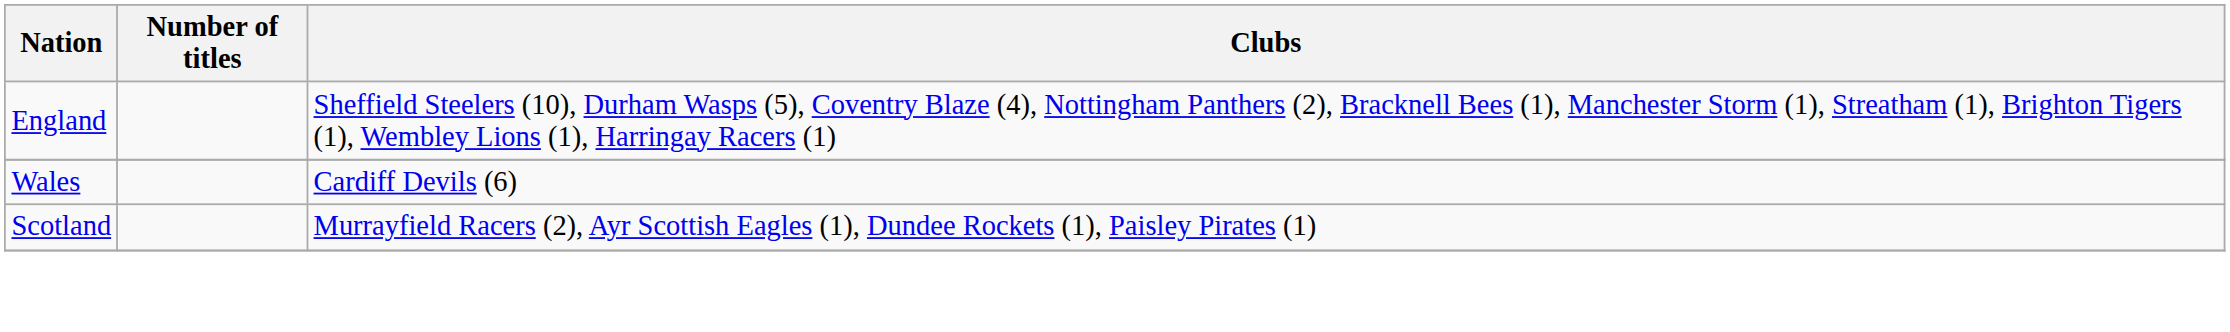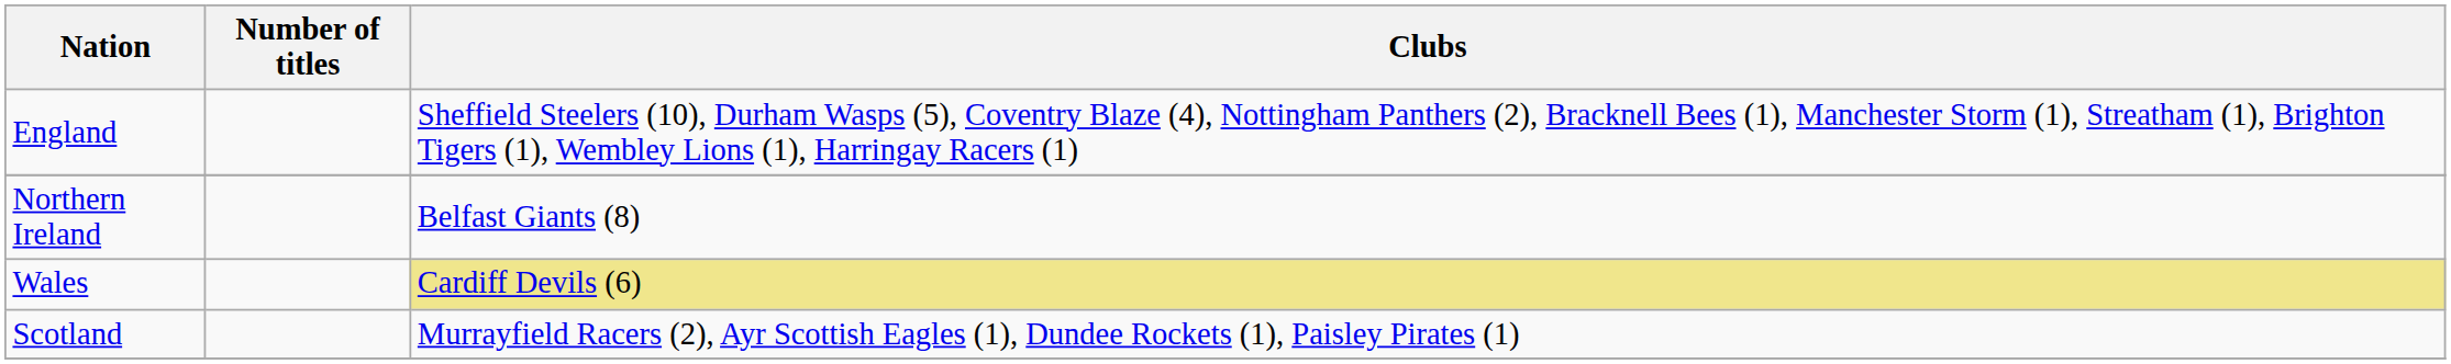 <table class="wikitable">
 <tr>
 <th>Nation</th>
 <th>Number of titles</th>
 <th>Clubs</th>
 </tr>
 <tr>
 <td> <a href='#'>England</a></td>
 <td></td>
 <td><a href='#'>Sheffield Steelers</a> (10), <a href='#'>Durham Wasps</a> (5), <a href='#'>Coventry Blaze</a> (4), <a href='#'>Nottingham Panthers</a> (2), <a href='#'>Bracknell Bees</a> (1), <a href='#'>Manchester Storm</a> (1), <a href='#'>Streatham</a> (1), <a href='#'>Brighton Tigers</a> (1), <a href='#'>Wembley Lions</a> (1), <a href='#'>Harringay Racers</a> (1)</td>
 </tr>
 <tr>
 </tr>
 <tr>
+<td> <a href='#'>Northern Ireland</a></td>
+<td></td>
+<td><a href='#'>Belfast Giants</a> (8)</td>
+</tr>
+<tr>
 <td> <a href='#'>Wales</a></td>
 <td></td>
-<td><a href='#'>Cardiff Devils</a> (6)</td>
+<td style="background: khaki;"><a href='#'>Cardiff Devils</a> (6)</td>
 </tr>
 <tr>
 <td> <a href='#'>Scotland</a></td>
 <td></td>
 <td><a href='#'>Murrayfield Racers</a> (2), <a href='#'>Ayr Scottish Eagles</a> (1), <a href='#'>Dundee Rockets</a> (1), <a href='#'>Paisley Pirates</a> (1)</td>
 </tr>
 <tr>
 </tr>
 </table>
